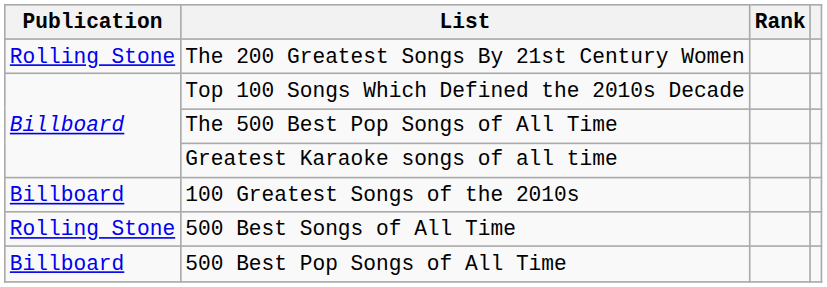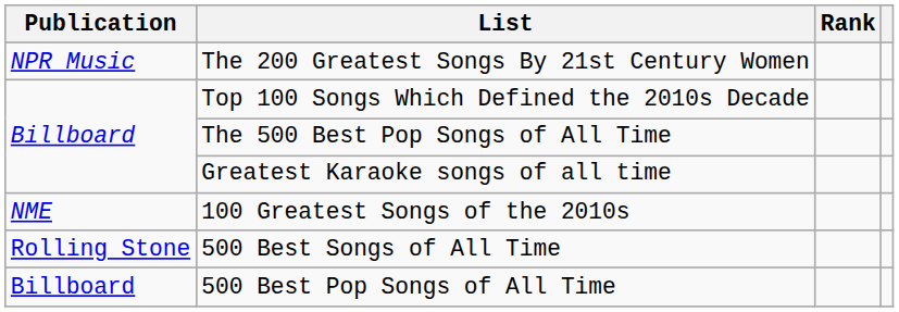 <table class="sortable wikitable">
 <tr>
 <th>Publication</th>
 <th>List</th>
 <th>Rank</th>
 <th class="unsortable"></th>
 </tr>
 <tr>
-<td><a href='#'>Rolling Stone</a></td>
+<td><em><a href='#'>NPR Music</a></em></td>
 <td>The 200 Greatest Songs By 21st Century Women</td>
 <td></td>
 <td></td>
 </tr>
 <tr>
 <td rowspan="3"><em><a href='#'>Billboard</a></em></td>
 <td>Top 100 Songs Which Defined the 2010s Decade</td>
 <td></td>
 <td></td>
 </tr>
 <tr>
 <td>The 500 Best Pop Songs of All Time</td>
 <td></td>
 <td></td>
 </tr>
 <tr>
 <td>Greatest Karaoke songs of all time</td>
 <td></td>
 <td></td>
 </tr>
 <tr>
-<td><a href='#'>Billboard</a></td>
+<td><em><a href='#'>NME</a></em></td>
 <td>100 Greatest Songs of the 2010s</td>
 <td></td>
 <td></td>
 </tr>
 <tr>
 <td><a href='#'>Rolling Stone</a></td>
 <td>500 Best Songs of All Time</td>
 <td></td>
 <td></td>
 </tr>
 <tr>
 <td><a href='#'>Billboard</a></td>
 <td>500 Best Pop Songs of All Time</td>
 <td></td>
 <td></td>
 </tr>
 </table>
